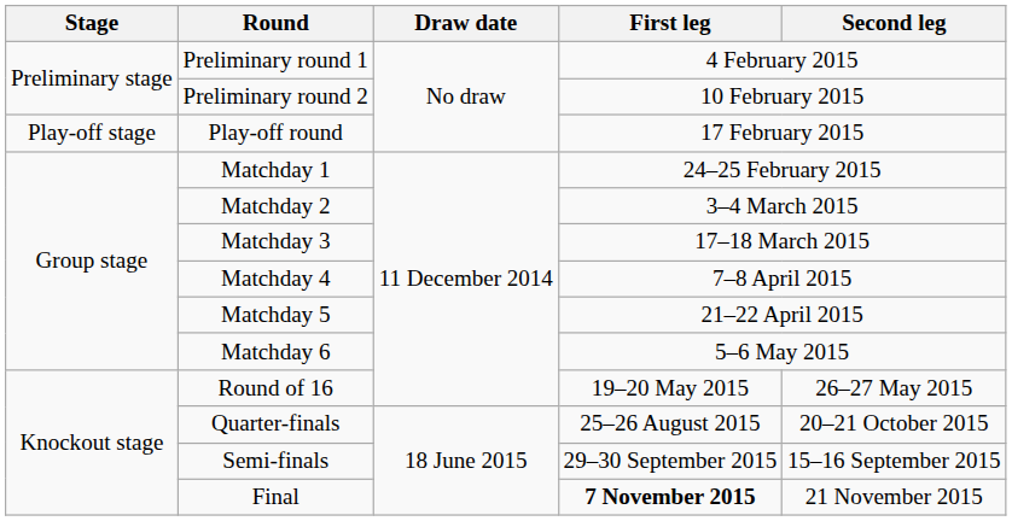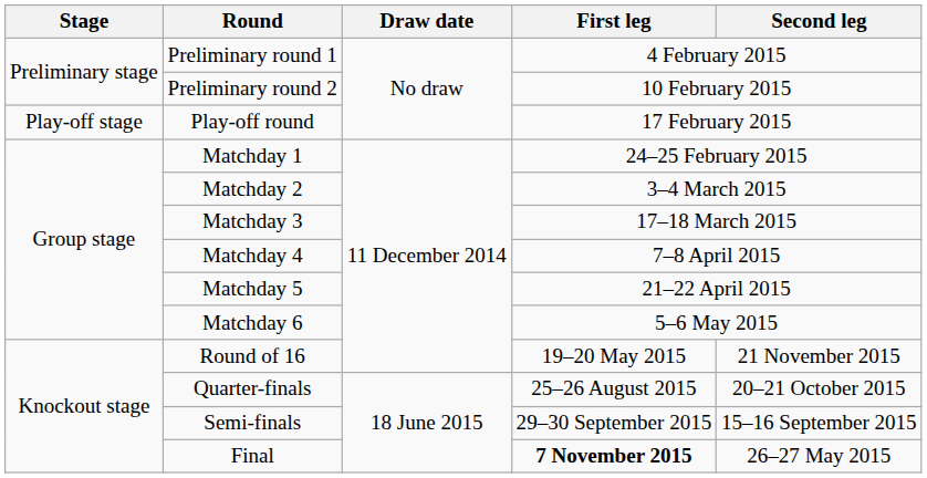 <table class="wikitable" style="text-align:center">
 <tr>
 <th>Stage</th>
 <th>Round</th>
 <th>Draw date</th>
 <th>First leg</th>
 <th>Second leg</th>
 </tr>
 <tr>
 <td rowspan=2>Preliminary stage</td>
 <td>Preliminary round 1</td>
 <td rowspan=3>No draw</td>
 <td colspan=2>4 February 2015</td>
 </tr>
 <tr>
 <td>Preliminary round 2</td>
 <td colspan=2>10 February 2015</td>
 </tr>
 <tr>
 <td rowspan=1>Play-off stage</td>
 <td>Play-off round</td>
 <td colspan=2>17 February 2015</td>
 </tr>
 <tr>
 <td rowspan=6>Group stage</td>
 <td>Matchday 1</td>
 <td rowspan=7>11 December 2014</td>
 <td colspan=2>24–25 February 2015</td>
 </tr>
 <tr>
 <td>Matchday 2</td>
 <td colspan=2>3–4 March 2015</td>
 </tr>
 <tr>
 <td>Matchday 3</td>
 <td colspan=2>17–18 March 2015</td>
 </tr>
 <tr>
 <td>Matchday 4</td>
 <td colspan=2>7–8 April 2015</td>
 </tr>
 <tr>
 <td>Matchday 5</td>
 <td colspan=2>21–22 April 2015</td>
 </tr>
 <tr>
 <td>Matchday 6</td>
 <td colspan=2>5–6 May 2015</td>
 </tr>
 <tr>
 <td rowspan=4>Knockout stage</td>
 <td>Round of 16</td>
 <td>19–20 May 2015</td>
-<td>26–27 May 2015</td>
+<td>21 November 2015</td>
 </tr>
 <tr>
 <td>Quarter-finals</td>
 <td rowspan=3>18 June 2015</td>
 <td>25–26 August 2015</td>
 <td>20–21 October 2015</td>
 </tr>
 <tr>
 <td>Semi-finals</td>
 <td>29–30 September 2015</td>
 <td>15–16 September 2015</td>
 </tr>
 <tr>
 <td>Final</td>
 <td><strong>7 November 2015</strong></td>
-<td>21 November 2015</td>
+<td>26–27 May 2015</td>
 </tr>
 </table>
